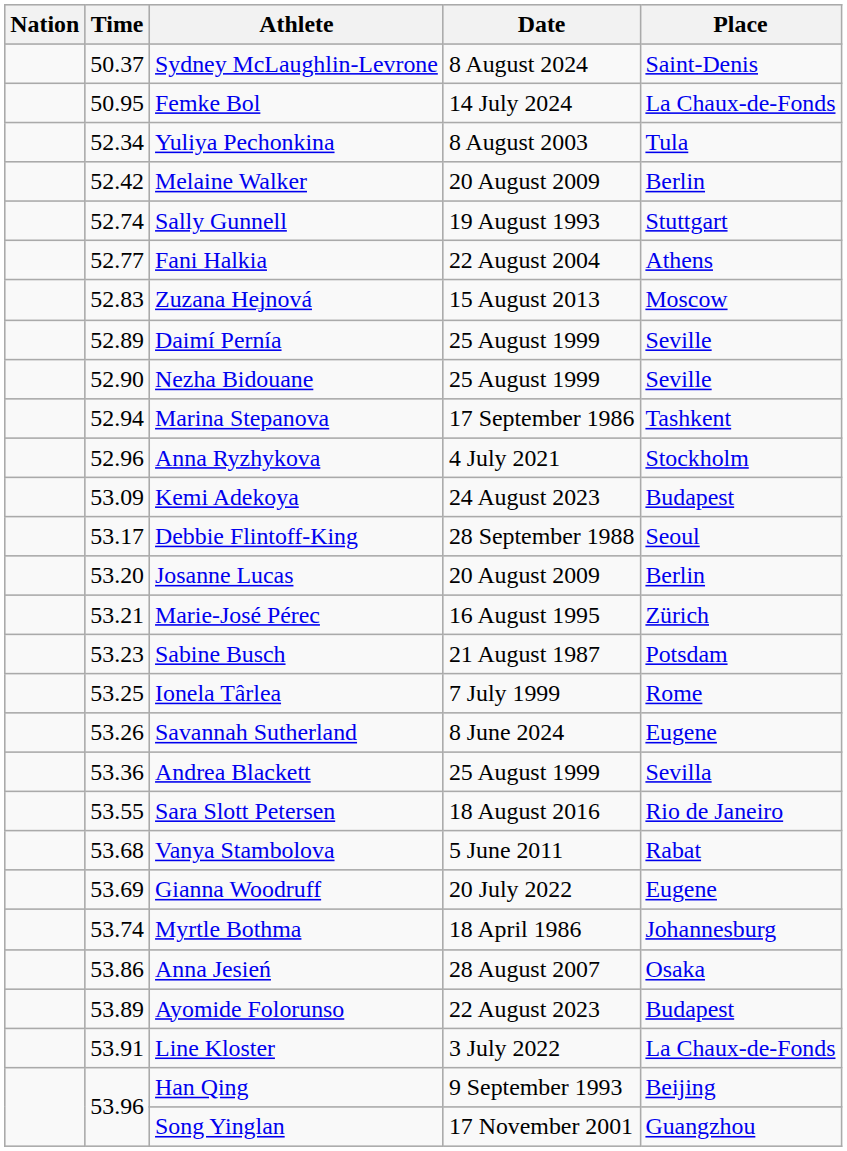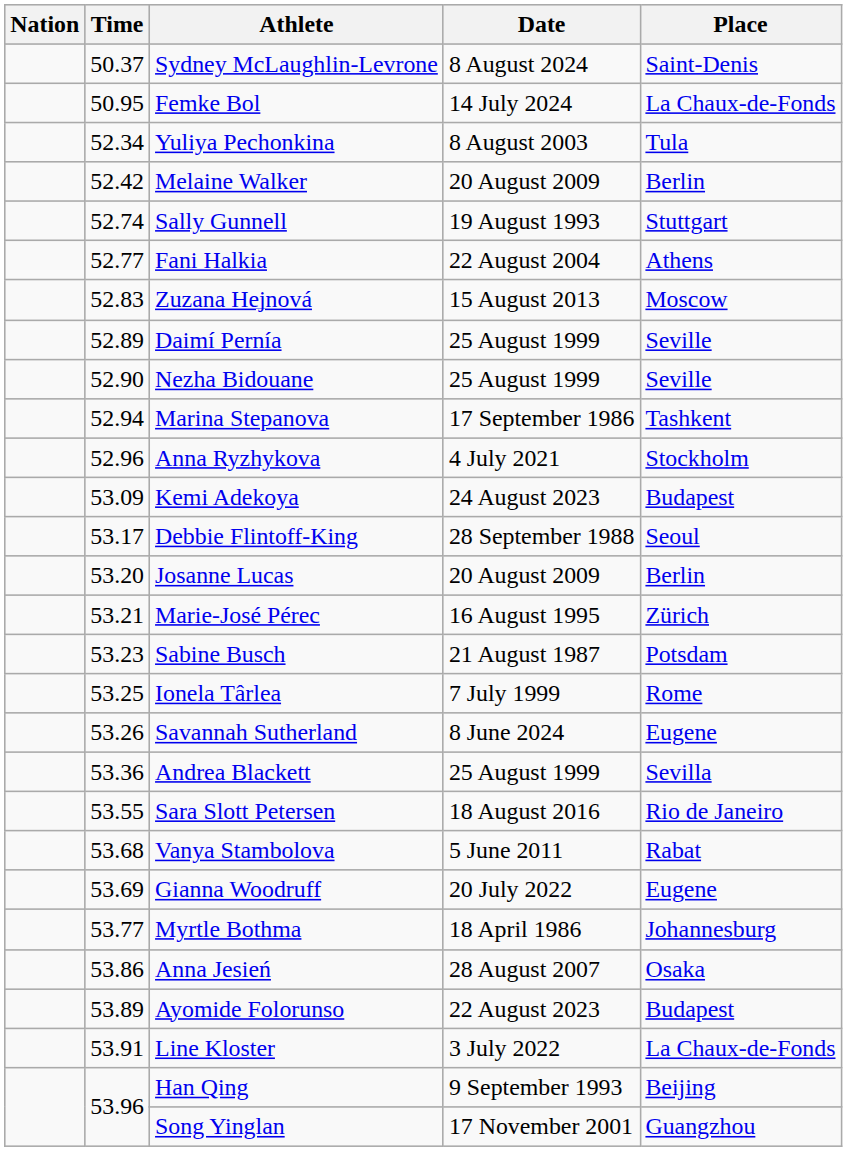 <table class="wikitable sortable" style="font-size:95%;">
 <tr>
 <th>Nation</th>
 <th>Time</th>
 <th>Athlete</th>
 <th>Date</th>
 <th>Place</th>
 </tr>
 <tr>
 <td></td>
 <td>50.37</td>
 <td><a href='#'>Sydney McLaughlin-Levrone</a></td>
 <td>8 August 2024</td>
 <td><a href='#'>Saint-Denis</a></td>
 </tr>
 <tr>
 <td></td>
 <td>50.95</td>
 <td><a href='#'>Femke Bol</a></td>
 <td>14 July 2024</td>
 <td><a href='#'>La Chaux-de-Fonds</a></td>
 </tr>
 <tr>
 <td></td>
 <td>52.34</td>
 <td><a href='#'>Yuliya Pechonkina</a></td>
 <td>8 August 2003</td>
 <td><a href='#'>Tula</a></td>
 </tr>
 <tr>
 <td></td>
 <td>52.42</td>
 <td><a href='#'>Melaine Walker</a></td>
 <td>20 August 2009</td>
 <td><a href='#'>Berlin</a></td>
 </tr>
 <tr>
 <td></td>
 <td>52.74</td>
 <td><a href='#'>Sally Gunnell</a></td>
 <td>19 August 1993</td>
 <td><a href='#'>Stuttgart</a></td>
 </tr>
 <tr>
 <td></td>
 <td>52.77</td>
 <td><a href='#'>Fani Halkia</a></td>
 <td>22 August 2004</td>
 <td><a href='#'>Athens</a></td>
 </tr>
 <tr>
 <td></td>
 <td>52.83</td>
 <td><a href='#'>Zuzana Hejnová</a></td>
 <td>15 August 2013</td>
 <td><a href='#'>Moscow</a></td>
 </tr>
 <tr>
 <td></td>
 <td>52.89</td>
 <td><a href='#'>Daimí Pernía</a></td>
 <td>25 August 1999</td>
 <td><a href='#'>Seville</a></td>
 </tr>
 <tr>
 <td></td>
 <td>52.90</td>
 <td><a href='#'>Nezha Bidouane</a></td>
 <td>25 August 1999</td>
 <td><a href='#'>Seville</a></td>
 </tr>
 <tr>
 <td></td>
 <td>52.94</td>
 <td><a href='#'>Marina Stepanova</a></td>
 <td>17 September 1986</td>
 <td><a href='#'>Tashkent</a></td>
 </tr>
 <tr>
 <td></td>
 <td>52.96</td>
 <td><a href='#'>Anna Ryzhykova</a></td>
 <td>4 July 2021</td>
 <td><a href='#'>Stockholm</a></td>
 </tr>
 <tr>
 <td></td>
 <td>53.09</td>
 <td><a href='#'>Kemi Adekoya</a></td>
 <td>24 August 2023</td>
 <td><a href='#'>Budapest</a></td>
 </tr>
 <tr>
 <td></td>
 <td>53.17</td>
 <td><a href='#'>Debbie Flintoff-King</a></td>
 <td>28 September 1988</td>
 <td><a href='#'>Seoul</a></td>
 </tr>
 <tr>
 <td></td>
 <td>53.20</td>
 <td><a href='#'>Josanne Lucas</a></td>
 <td>20 August 2009</td>
 <td><a href='#'>Berlin</a></td>
 </tr>
 <tr>
 <td></td>
 <td>53.21</td>
 <td><a href='#'>Marie-José Pérec</a></td>
 <td>16 August 1995</td>
 <td><a href='#'>Zürich</a></td>
 </tr>
 <tr>
 <td></td>
 <td>53.23</td>
 <td><a href='#'>Sabine Busch</a></td>
 <td>21 August 1987</td>
 <td><a href='#'>Potsdam</a></td>
 </tr>
 <tr>
 <td></td>
 <td>53.25</td>
 <td><a href='#'>Ionela Târlea</a></td>
 <td>7 July 1999</td>
 <td><a href='#'>Rome</a></td>
 </tr>
 <tr>
 <td></td>
 <td>53.26</td>
 <td><a href='#'>Savannah Sutherland</a></td>
 <td>8 June 2024</td>
 <td><a href='#'>Eugene</a></td>
 </tr>
 <tr>
 <td></td>
 <td>53.36</td>
 <td><a href='#'>Andrea Blackett</a></td>
 <td>25 August 1999</td>
 <td><a href='#'>Sevilla</a></td>
 </tr>
 <tr>
 <td></td>
 <td>53.55</td>
 <td><a href='#'>Sara Slott Petersen</a></td>
 <td>18 August 2016</td>
 <td><a href='#'>Rio de Janeiro</a></td>
 </tr>
 <tr>
 <td></td>
 <td>53.68</td>
 <td><a href='#'>Vanya Stambolova</a></td>
 <td>5 June 2011</td>
 <td><a href='#'>Rabat</a></td>
 </tr>
 <tr>
 <td></td>
 <td>53.69</td>
 <td><a href='#'>Gianna Woodruff</a></td>
 <td>20 July 2022</td>
 <td><a href='#'>Eugene</a></td>
 </tr>
 <tr>
 <td></td>
-<td>53.74</td>
+<td>53.77</td>
 <td><a href='#'>Myrtle Bothma</a></td>
 <td>18 April 1986</td>
 <td><a href='#'>Johannesburg</a></td>
 </tr>
 <tr>
 <td></td>
 <td>53.86</td>
 <td><a href='#'>Anna Jesień</a></td>
 <td>28 August 2007</td>
 <td><a href='#'>Osaka</a></td>
 </tr>
 <tr>
 <td></td>
 <td>53.89</td>
 <td><a href='#'>Ayomide Folorunso</a></td>
 <td>22 August 2023</td>
 <td><a href='#'>Budapest</a></td>
 </tr>
 <tr>
 <td></td>
 <td>53.91</td>
 <td><a href='#'>Line Kloster</a></td>
 <td>3 July 2022</td>
 <td><a href='#'>La Chaux-de-Fonds</a></td>
 </tr>
 <tr>
 <td rowspan=2></td>
 <td rowspan=2>53.96</td>
 <td><a href='#'>Han Qing</a></td>
 <td>9 September 1993</td>
 <td><a href='#'>Beijing</a></td>
 </tr>
 <tr>
 <td><a href='#'>Song Yinglan</a></td>
 <td>17 November 2001</td>
 <td><a href='#'>Guangzhou</a></td>
 </tr>
 </table>
